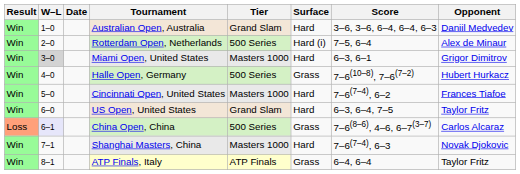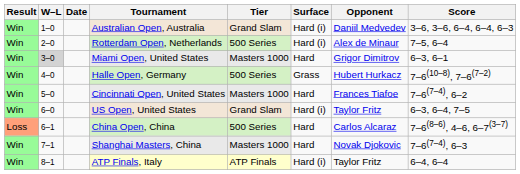 <table class="sortable wikitable">
 <tr>
 <th>Result</th>
 <th class="unsortable">W–L</th>
 <th>Date</th>
 <th>Tournament</th>
 <th>Tier</th>
 <th>Surface</th>
+<th>Opponent</th>
 <th class="unsortable">Score</th>
-<th>Opponent</th>
 </tr>
 <tr>
 <td bgcolor=98fb98>Win</td>
 <td><small>1–0</small></td>
 <td><a href='#'></a></td>
 <td bgcolor=f3e6d7><a href='#'>Australian Open</a>, Australia</td>
 <td bgcolor=f3e6d7>Grand Slam</td>
-<td>Hard</td>
+<td>Hard (i)</td>
+<td> <a href='#'>Daniil Medvedev</a></td>
 <td>3–6, 3–6, 6–4, 6–4, 6–3</td>
-<td> <a href='#'>Daniil Medvedev</a></td>
 </tr>
 <tr>
 <td bgcolor=98fb98>Win</td>
 <td><small>2–0</small></td>
 <td><a href='#'></a></td>
 <td bgcolor=d4f1c5><a href='#'>Rotterdam Open</a>, Netherlands</td>
 <td bgcolor=d4f1c5>500 Series</td>
 <td>Hard (i)</td>
+<td> <a href='#'>Alex de Minaur</a></td>
 <td>7–5, 6–4</td>
-<td> <a href='#'>Alex de Minaur</a></td>
 </tr>
 <tr>
 <td bgcolor=98fb98>Win</td>
 <td style="background: lightgrey;"><small>3–0</small></td>
 <td><a href='#'></a></td>
 <td bgcolor=e9e9e9><a href='#'>Miami Open</a>, United States</td>
 <td bgcolor=e9e9e9>Masters 1000</td>
 <td>Hard</td>
+<td> <a href='#'>Grigor Dimitrov</a></td>
 <td>6–3, 6–1</td>
-<td> <a href='#'>Grigor Dimitrov</a></td>
 </tr>
 <tr>
 <td bgcolor=98fb98>Win</td>
 <td><small>4–0</small></td>
 <td><a href='#'></a></td>
 <td bgcolor=d4f1c5><a href='#'>Halle Open</a>, Germany</td>
 <td bgcolor=d4f1c5>500 Series</td>
 <td>Grass</td>
+<td> <a href='#'>Hubert Hurkacz</a></td>
 <td>7–6<sup>(10–8)</sup>, 7–6<sup>(7–2)</sup></td>
-<td> <a href='#'>Hubert Hurkacz</a></td>
 </tr>
 <tr>
 <td bgcolor=98fb98>Win</td>
 <td><small>5–0</small></td>
 <td><a href='#'></a></td>
 <td bgcolor=e9e9e9><a href='#'>Cincinnati Open</a>, United States</td>
 <td bgcolor=e9e9e9>Masters 1000</td>
 <td>Hard</td>
+<td> <a href='#'>Frances Tiafoe</a></td>
 <td>7–6<sup>(7–4)</sup>, 6–2</td>
-<td> <a href='#'>Frances Tiafoe</a></td>
 </tr>
 <tr>
 <td bgcolor=98fb98>Win</td>
 <td><small>6–0</small></td>
 <td><a href='#'></a></td>
 <td bgcolor=f3e6d7><a href='#'>US Open</a>, United States</td>
 <td bgcolor=f3e6d7>Grand Slam</td>
-<td>Hard</td>
+<td>Hard (i)</td>
+<td> <a href='#'>Taylor Fritz</a></td>
 <td>6–3, 6–4, 7–5</td>
-<td> <a href='#'>Taylor Fritz</a></td>
 </tr>
 <tr>
 <td bgcolor=ffa07a>Loss</td>
-<td style="background: lavender;"><small>6–1</small></td>
+<td><small>6–1</small></td>
 <td><a href='#'></a></td>
 <td bgcolor=d4f1c5><a href='#'>China Open</a>, China</td>
 <td bgcolor=d4f1c5>500 Series</td>
-<td>Grass</td>
+<td>Hard</td>
+<td> <a href='#'>Carlos Alcaraz</a></td>
 <td>7–6<sup>(8–6)</sup>, 4–6, 6–7<sup>(3–7)</sup></td>
-<td> <a href='#'>Carlos Alcaraz</a></td>
 </tr>
 <tr>
 <td bgcolor=98fb98>Win</td>
 <td><small>7–1</small></td>
 <td><a href='#'></a></td>
 <td bgcolor=e9e9e9><a href='#'>Shanghai Masters</a>, China</td>
 <td bgcolor=e9e9e9>Masters 1000</td>
 <td>Hard</td>
+<td> <a href='#'>Novak Djokovic</a></td>
 <td>7–6<sup>(7–4)</sup>, 6–3</td>
-<td> <a href='#'>Novak Djokovic</a></td>
 </tr>
 <tr>
 <td bgcolor=98fb98>Win</td>
 <td><small>8–1</small></td>
 <td><a href='#'></a></td>
 <td bgcolor=#ffc><a href='#'>ATP Finals</a>, Italy</td>
 <td bgcolor=#ffc>ATP Finals</td>
-<td>Grass</td>
+<td>Hard (i)</td>
+<td> Taylor Fritz</td>
 <td>6–4, 6–4</td>
-<td> Taylor Fritz</td>
 </tr>
 </table>
